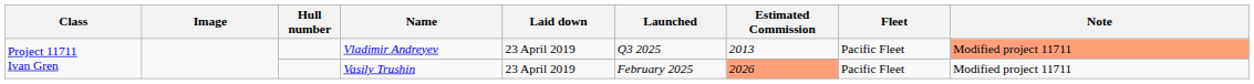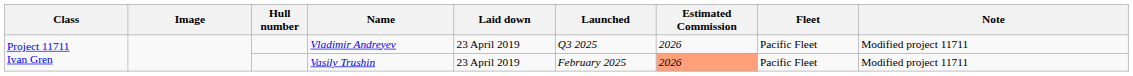 <table class="wikitable" style="width:100%;">
 <tr>
 <th style="width:11%;">Class</th>
 <th style="width:11%;">Image</th>
 <th style="width:5%;">Hull number</th>
 <th style="width:13%;">Name</th>
 <th style="width:9%;">Laid down</th>
 <th style="width:9%;">Launched</th>
 <th style="width:9%;">Estimated<br>Commission</th>
 <th style="width:9%;">Fleet</th>
 <th style="width:24%;">Note</th>
 </tr>
 <tr>
 <td rowspan="2"><a href='#'>Project 11711<br>Ivan Gren</a></td>
 <td rowspan="2"></td>
 <td></td>
 <td><a href='#'><em>Vladimir Andreyev</em></a></td>
 <td>23 April 2019</td>
 <td><em>Q3 2025</em></td>
-<td><em>2013</em></td>
+<td><em>2026</em></td>
 <td>Pacific Fleet</td>
-<td style="background: lightsalmon;">Modified project 11711</td>
+<td>Modified project 11711</td>
 </tr>
 <tr>
 <td></td>
 <td><a href='#'><em>Vasily Trushin</em></a></td>
 <td>23 April 2019</td>
 <td><em>February 2025</em></td>
 <td style="background: lightsalmon;"><em>2026</em></td>
 <td>Pacific Fleet</td>
 <td>Modified project 11711</td>
 </tr>
 </table>
